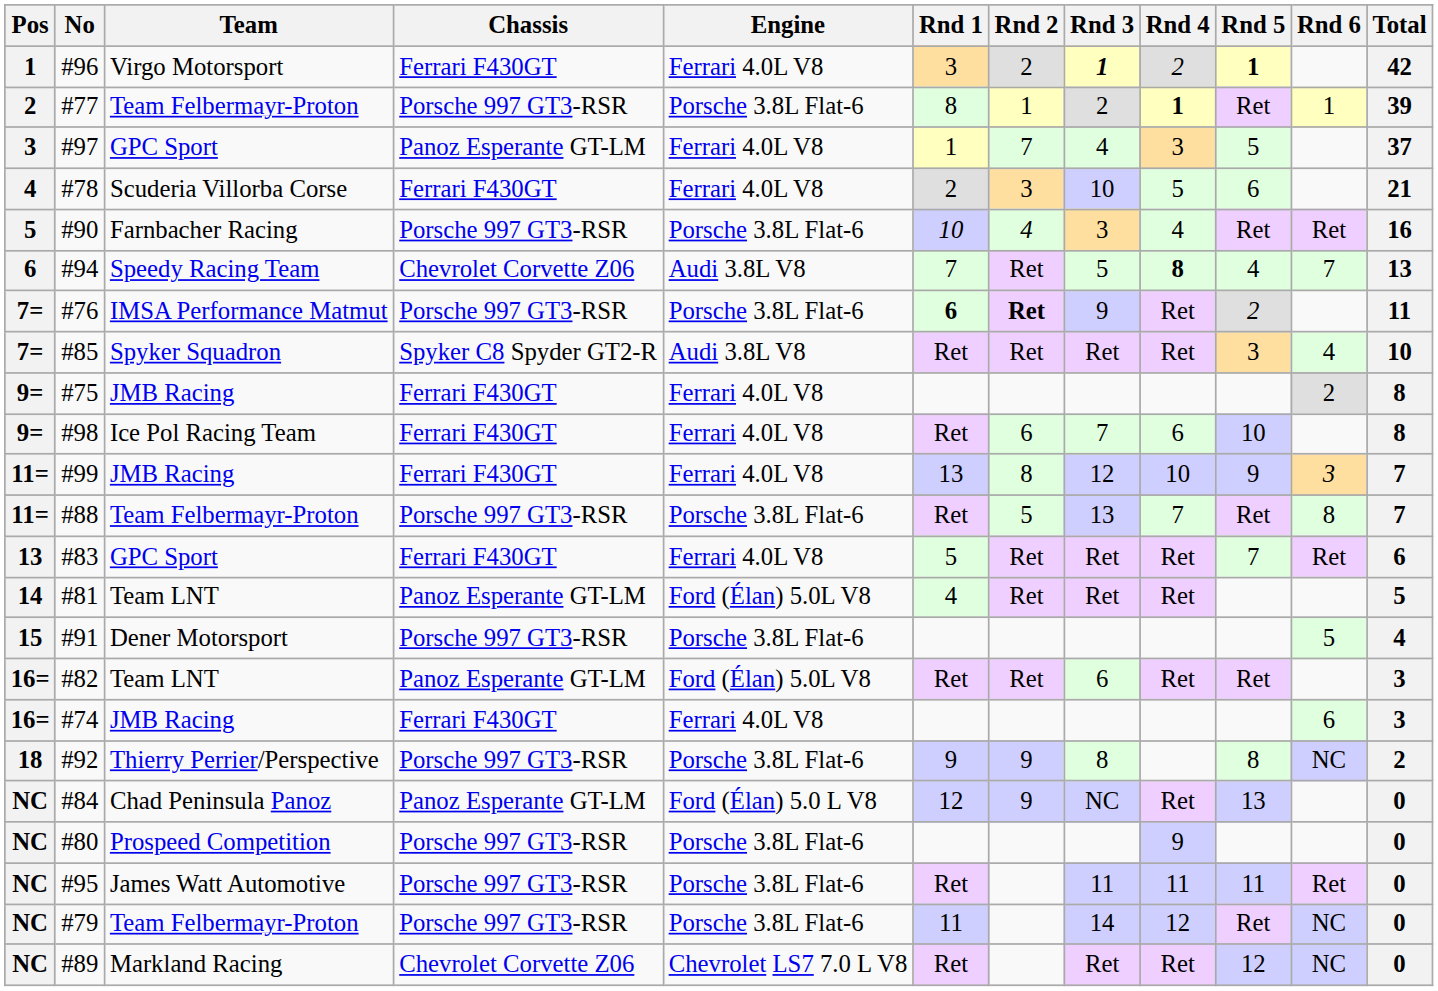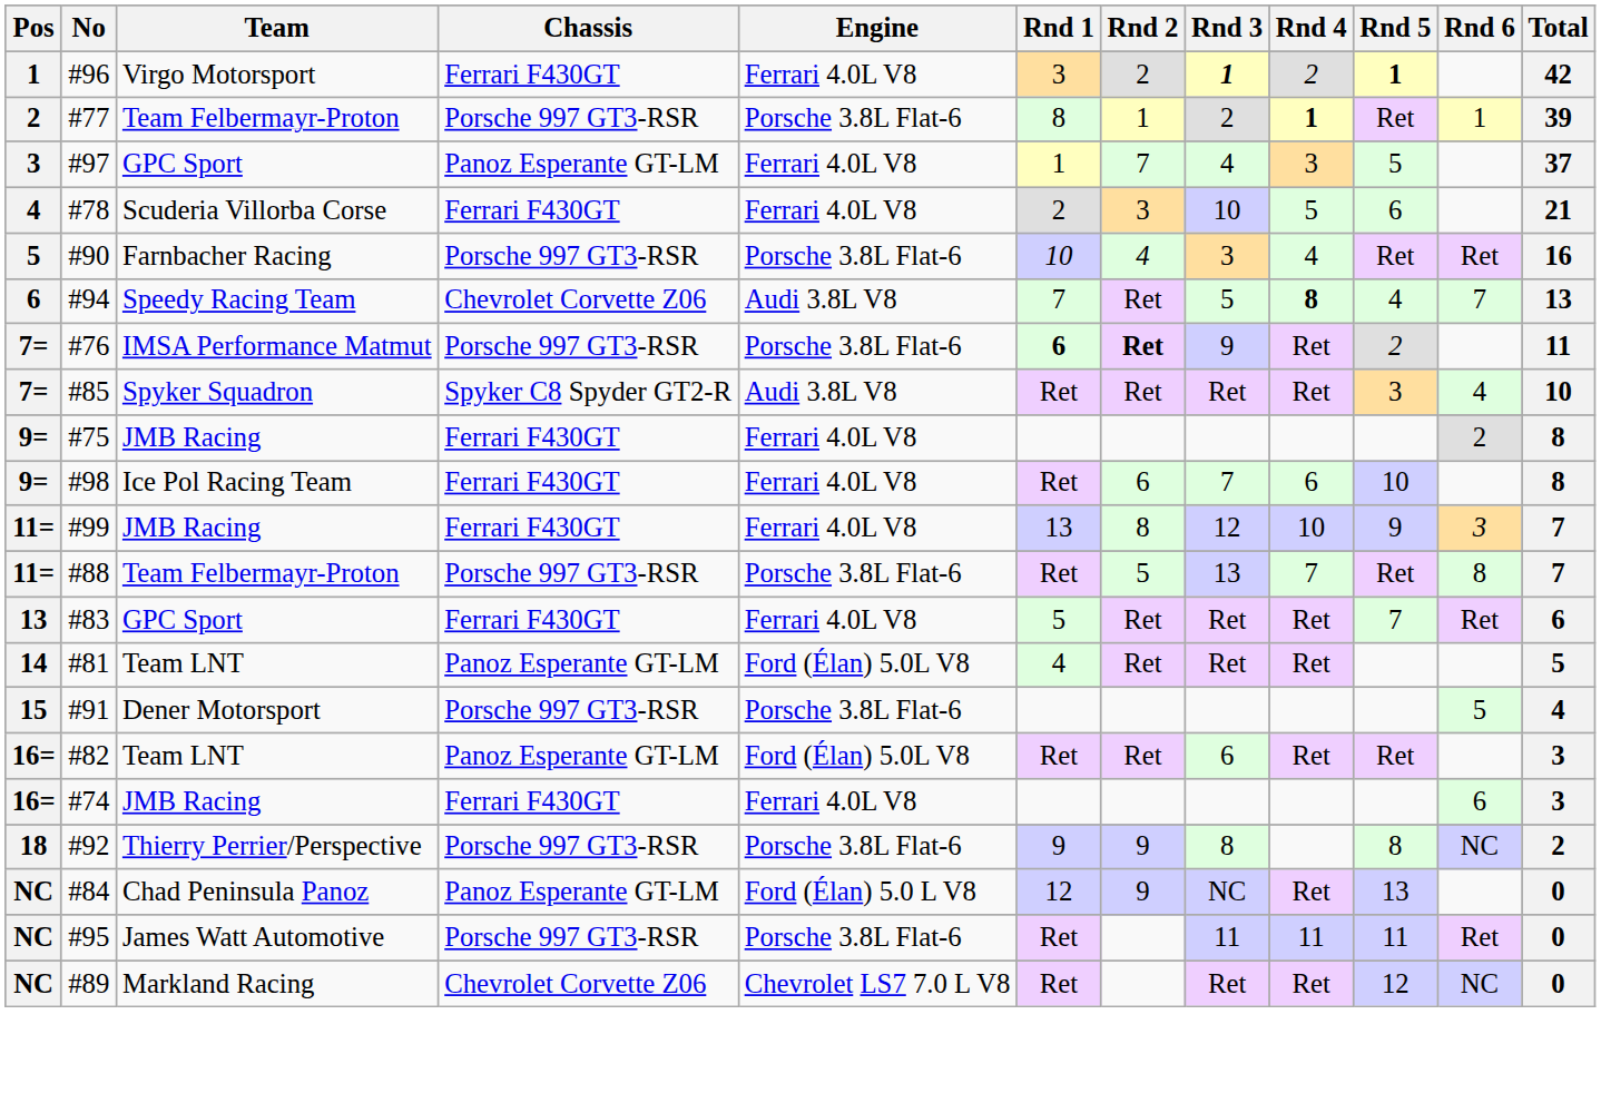 <table class="wikitable" style="font-size: 90%;">
 <tr>
 <th>Pos</th>
 <th>No</th>
 <th>Team</th>
 <th>Chassis</th>
 <th>Engine</th>
 <th>Rnd 1</th>
 <th>Rnd 2</th>
 <th>Rnd 3</th>
 <th>Rnd 4</th>
 <th>Rnd 5</th>
 <th>Rnd 6</th>
 <th>Total</th>
 </tr>
 <tr>
 <th>1</th>
 <td>#96</td>
 <td> Virgo Motorsport</td>
 <td><a href='#'>Ferrari F430GT</a></td>
 <td><a href='#'>Ferrari</a> 4.0L V8</td>
 <td align="center" style="background:#FFDF9F;">3</td>
 <td align="center" style="background:#DFDFDF;">2</td>
 <td align="center" style="background:#FFFFBF;"><strong><em>1</em></strong></td>
 <td align="center" style="background:#DFDFDF;"><em>2</em></td>
 <td align="center" style="background:#FFFFBF;"><strong>1</strong></td>
 <td></td>
 <th align="center">42</th>
 </tr>
 <tr>
 <th>2</th>
 <td>#77</td>
 <td> <a href='#'>Team Felbermayr-Proton</a></td>
 <td><a href='#'>Porsche 997 GT3</a>-RSR</td>
 <td><a href='#'>Porsche</a> 3.8L Flat-6</td>
 <td align="center" style="background:#DFFFDF;">8</td>
 <td align="center" style="background:#FFFFBF;">1</td>
 <td align="center" style="background:#DFDFDF;">2</td>
 <td align="center" style="background:#FFFFBF;"><strong>1</strong></td>
 <td align="center" style="background:#EFCFFF;">Ret</td>
 <td align="center" style="background:#FFFFBF;">1</td>
 <th align="center">39</th>
 </tr>
 <tr>
 <th>3</th>
 <td>#97</td>
 <td> <a href='#'>GPC Sport</a></td>
 <td><a href='#'>Panoz Esperante</a> GT-LM</td>
 <td><a href='#'>Ferrari</a> 4.0L V8</td>
 <td align="center" style="background:#FFFFBF;">1</td>
 <td align="center" style="background:#DFFFDF;">7</td>
 <td align="center" style="background:#DFFFDF;">4</td>
 <td align="center" style="background:#FFDF9F;">3</td>
 <td align="center" style="background:#DFFFDF;">5</td>
 <td></td>
 <th align="center">37</th>
 </tr>
 <tr>
 <th>4</th>
 <td>#78</td>
 <td> Scuderia Villorba Corse</td>
 <td><a href='#'>Ferrari F430GT</a></td>
 <td><a href='#'>Ferrari</a> 4.0L V8</td>
 <td align="center" style="background:#DFDFDF;">2</td>
 <td align="center" style="background:#FFDF9F;">3</td>
 <td align="center" style="background:#CFCFFF;">10</td>
 <td align="center" style="background:#DFFFDF;">5</td>
 <td align="center" style="background:#DFFFDF;">6</td>
 <td></td>
 <th align="center">21</th>
 </tr>
 <tr>
 <th>5</th>
 <td>#90</td>
 <td> Farnbacher Racing</td>
 <td><a href='#'>Porsche 997 GT3</a>-RSR</td>
 <td><a href='#'>Porsche</a> 3.8L Flat-6</td>
 <td align="center" style="background:#CFCFFF;"><em>10</em></td>
 <td align="center" style="background:#DFFFDF;"><em>4</em></td>
 <td align="center" style="background:#FFDF9F;">3</td>
 <td align="center" style="background:#DFFFDF;">4</td>
 <td align="center" style="background:#EFCFFF;">Ret</td>
 <td align="center" style="background:#EFCFFF;">Ret</td>
 <th align="center">16</th>
 </tr>
 <tr>
 <th>6</th>
 <td>#94</td>
 <td> <a href='#'>Speedy Racing Team</a></td>
 <td><a href='#'>Chevrolet Corvette Z06</a></td>
 <td><a href='#'>Audi</a> 3.8L V8</td>
 <td align="center" style="background:#DFFFDF;">7</td>
 <td align="center" style="background:#EFCFFF;">Ret</td>
 <td align="center" style="background:#DFFFDF;">5</td>
 <td align="center" style="background:#DFFFDF;"><strong>8</strong></td>
 <td align="center" style="background:#DFFFDF;">4</td>
 <td align="center" style="background:#DFFFDF;">7</td>
 <th align="center">13</th>
 </tr>
 <tr>
 <th>7=</th>
 <td>#76</td>
 <td> <a href='#'>IMSA Performance Matmut</a></td>
 <td><a href='#'>Porsche 997 GT3</a>-RSR</td>
 <td><a href='#'>Porsche</a> 3.8L Flat-6</td>
 <td align="center" style="background:#DFFFDF;"><strong>6</strong></td>
 <td align="center" style="background:#EFCFFF;"><strong>Ret</strong></td>
 <td align="center" style="background:#CFCFFF;">9</td>
 <td align="center" style="background:#EFCFFF;">Ret</td>
 <td align="center" style="background:#DFDFDF;"><em>2</em></td>
 <td></td>
 <th align="center">11</th>
 </tr>
 <tr>
 <th>7=</th>
 <td>#85</td>
 <td> <a href='#'>Spyker Squadron</a></td>
 <td><a href='#'>Spyker C8</a> Spyder GT2-R</td>
 <td><a href='#'>Audi</a> 3.8L V8</td>
 <td align="center" style="background:#EFCFFF;">Ret</td>
 <td align="center" style="background:#EFCFFF;">Ret</td>
 <td align="center" style="background:#EFCFFF;">Ret</td>
 <td align="center" style="background:#EFCFFF;">Ret</td>
 <td align="center" style="background:#FFDF9F;">3</td>
 <td align="center" style="background:#DFFFDF;">4</td>
 <th align="center">10</th>
 </tr>
 <tr>
 <th>9=</th>
 <td>#75</td>
 <td> <a href='#'>JMB Racing</a></td>
 <td><a href='#'>Ferrari F430GT</a></td>
 <td><a href='#'>Ferrari</a> 4.0L V8</td>
 <td></td>
 <td></td>
 <td></td>
 <td></td>
 <td></td>
 <td align="center" style="background:#DFDFDF;">2</td>
 <th align="center">8</th>
 </tr>
 <tr>
 <th>9=</th>
 <td>#98</td>
 <td> Ice Pol Racing Team</td>
 <td><a href='#'>Ferrari F430GT</a></td>
 <td><a href='#'>Ferrari</a> 4.0L V8</td>
 <td align="center" style="background:#EFCFFF;">Ret</td>
 <td align="center" style="background:#DFFFDF;">6</td>
 <td align="center" style="background:#DFFFDF;">7</td>
 <td align="center" style="background:#DFFFDF;">6</td>
 <td align="center" style="background:#CFCFFF;">10</td>
 <td></td>
 <th align="center">8</th>
 </tr>
 <tr>
 <th>11=</th>
 <td>#99</td>
 <td> <a href='#'>JMB Racing</a></td>
 <td><a href='#'>Ferrari F430GT</a></td>
 <td><a href='#'>Ferrari</a> 4.0L V8</td>
 <td align="center" style="background:#CFCFFF;">13</td>
 <td align="center" style="background:#DFFFDF;">8</td>
 <td align="center" style="background:#CFCFFF;">12</td>
 <td align="center" style="background:#CFCFFF;">10</td>
 <td align="center" style="background:#CFCFFF;">9</td>
 <td align="center" style="background:#FFDF9F;"><em>3</em></td>
 <th align="center">7</th>
 </tr>
 <tr>
 <th>11=</th>
 <td>#88</td>
 <td> <a href='#'>Team Felbermayr-Proton</a></td>
 <td><a href='#'>Porsche 997 GT3</a>-RSR</td>
 <td><a href='#'>Porsche</a> 3.8L Flat-6</td>
 <td align="center" style="background:#EFCFFF;">Ret</td>
 <td align="center" style="background:#DFFFDF;">5</td>
 <td align="center" style="background:#CFCFFF;">13</td>
 <td align="center" style="background:#DFFFDF;">7</td>
 <td align="center" style="background:#EFCFFF;">Ret</td>
 <td align="center" style="background:#DFFFDF;">8</td>
 <th align="center">7</th>
 </tr>
 <tr>
 <th>13</th>
 <td>#83</td>
 <td> <a href='#'>GPC Sport</a></td>
 <td><a href='#'>Ferrari F430GT</a></td>
 <td><a href='#'>Ferrari</a> 4.0L V8</td>
 <td align="center" style="background:#DFFFDF;">5</td>
 <td align="center" style="background:#EFCFFF;">Ret</td>
 <td align="center" style="background:#EFCFFF;">Ret</td>
 <td align="center" style="background:#EFCFFF;">Ret</td>
 <td align="center" style="background:#DFFFDF;">7</td>
 <td align="center" style="background:#EFCFFF;">Ret</td>
 <th align="center">6</th>
 </tr>
 <tr>
 <th>14</th>
 <td>#81</td>
 <td> Team LNT</td>
 <td><a href='#'>Panoz Esperante</a> GT-LM</td>
 <td><a href='#'>Ford</a> (<a href='#'>Élan</a>) 5.0L V8</td>
 <td align="center" style="background:#DFFFDF;">4</td>
 <td align="center" style="background:#EFCFFF;">Ret</td>
 <td align="center" style="background:#EFCFFF;">Ret</td>
 <td align="center" style="background:#EFCFFF;">Ret</td>
 <td></td>
 <td></td>
 <th align="center">5</th>
 </tr>
 <tr>
 <th>15</th>
 <td>#91</td>
 <td> Dener Motorsport</td>
 <td><a href='#'>Porsche 997 GT3</a>-RSR</td>
 <td><a href='#'>Porsche</a> 3.8L Flat-6</td>
 <td></td>
 <td></td>
 <td></td>
 <td></td>
 <td></td>
 <td align="center" style="background:#DFFFDF;">5</td>
 <th align="center">4</th>
 </tr>
 <tr>
 <th>16=</th>
 <td>#82</td>
 <td> Team LNT</td>
 <td><a href='#'>Panoz Esperante</a> GT-LM</td>
 <td><a href='#'>Ford</a> (<a href='#'>Élan</a>) 5.0L V8</td>
 <td align="center" style="background:#EFCFFF;">Ret</td>
 <td align="center" style="background:#EFCFFF;">Ret</td>
 <td align="center" style="background:#DFFFDF;">6</td>
 <td align="center" style="background:#EFCFFF;">Ret</td>
 <td align="center" style="background:#EFCFFF;">Ret</td>
 <td></td>
 <th align="center">3</th>
 </tr>
 <tr>
 <th>16=</th>
 <td>#74</td>
 <td> <a href='#'>JMB Racing</a></td>
 <td><a href='#'>Ferrari F430GT</a></td>
 <td><a href='#'>Ferrari</a> 4.0L V8</td>
 <td></td>
 <td></td>
 <td></td>
 <td></td>
 <td></td>
 <td align="center" style="background:#DFFFDF;">6</td>
 <th align="center">3</th>
 </tr>
 <tr>
 <th>18</th>
 <td>#92</td>
 <td> <a href='#'>Thierry Perrier</a>/Perspective</td>
 <td><a href='#'>Porsche 997 GT3</a>-RSR</td>
 <td><a href='#'>Porsche</a> 3.8L Flat-6</td>
 <td align="center" style="background:#CFCFFF;">9</td>
 <td align="center" style="background:#CFCFFF;">9</td>
 <td align="center" style="background:#DFFFDF;">8</td>
 <td></td>
 <td align="center" style="background:#DFFFDF;">8</td>
 <td align="center" style="background:#CFCFFF;">NC</td>
 <th align="center">2</th>
 </tr>
 <tr>
 <th>NC</th>
 <td>#84</td>
 <td> Chad Peninsula <a href='#'>Panoz</a></td>
 <td><a href='#'>Panoz Esperante</a> GT-LM</td>
 <td><a href='#'>Ford</a> (<a href='#'>Élan</a>) 5.0 L V8</td>
 <td align="center" style="background:#CFCFFF;">12</td>
 <td align="center" style="background:#CFCFFF;">9</td>
 <td align="center" style="background:#CFCFFF;">NC</td>
 <td align="center" style="background:#EFCFFF;">Ret</td>
 <td align="center" style="background:#CFCFFF;">13</td>
 <td></td>
 <th>0</th>
 </tr>
 <tr>
 <th>NC</th>
-<td>#80</td>
-<td> <a href='#'>Prospeed Competition</a></td>
-<td><a href='#'>Porsche 997 GT3</a>-RSR</td>
-<td><a href='#'>Porsche</a> 3.8L Flat-6</td>
-<td></td>
-<td></td>
-<td></td>
-<td align="center" style="background:#CFCFFF;">9</td>
-<td></td>
-<td></td>
-<th>0</th>
-</tr>
-<tr>
-<th>NC</th>
 <td>#95</td>
 <td> James Watt Automotive</td>
 <td><a href='#'>Porsche 997 GT3</a>-RSR</td>
 <td><a href='#'>Porsche</a> 3.8L Flat-6</td>
 <td align="center" style="background:#EFCFFF;">Ret</td>
 <td></td>
 <td align="center" style="background:#CFCFFF;">11</td>
 <td align="center" style="background:#CFCFFF;">11</td>
 <td align="center" style="background:#CFCFFF;">11</td>
 <td align="center" style="background:#EFCFFF;">Ret</td>
-<th>0</th>
-</tr>
-<tr>
-<th>NC</th>
-<td>#79</td>
-<td> <a href='#'>Team Felbermayr-Proton</a></td>
-<td><a href='#'>Porsche 997 GT3</a>-RSR</td>
-<td><a href='#'>Porsche</a> 3.8L Flat-6</td>
-<td align="center" style="background:#CFCFFF;">11</td>
-<td></td>
-<td align="center" style="background:#CFCFFF;">14</td>
-<td align="center" style="background:#CFCFFF;">12</td>
-<td align="center" style="background:#EFCFFF;">Ret</td>
-<td align="center" style="background:#CFCFFF;">NC</td>
 <th>0</th>
 </tr>
 <tr>
 <th>NC</th>
 <td>#89</td>
 <td> Markland Racing</td>
 <td><a href='#'>Chevrolet Corvette Z06</a></td>
 <td><a href='#'>Chevrolet</a> <a href='#'>LS7</a> 7.0 L V8</td>
 <td align="center" style="background:#EFCFFF;">Ret</td>
 <td></td>
 <td align="center" style="background:#EFCFFF;">Ret</td>
 <td align="center" style="background:#EFCFFF;">Ret</td>
 <td align="center" style="background:#CFCFFF;">12</td>
 <td align="center" style="background:#CFCFFF;">NC</td>
 <th>0</th>
 </tr>
 </table>
